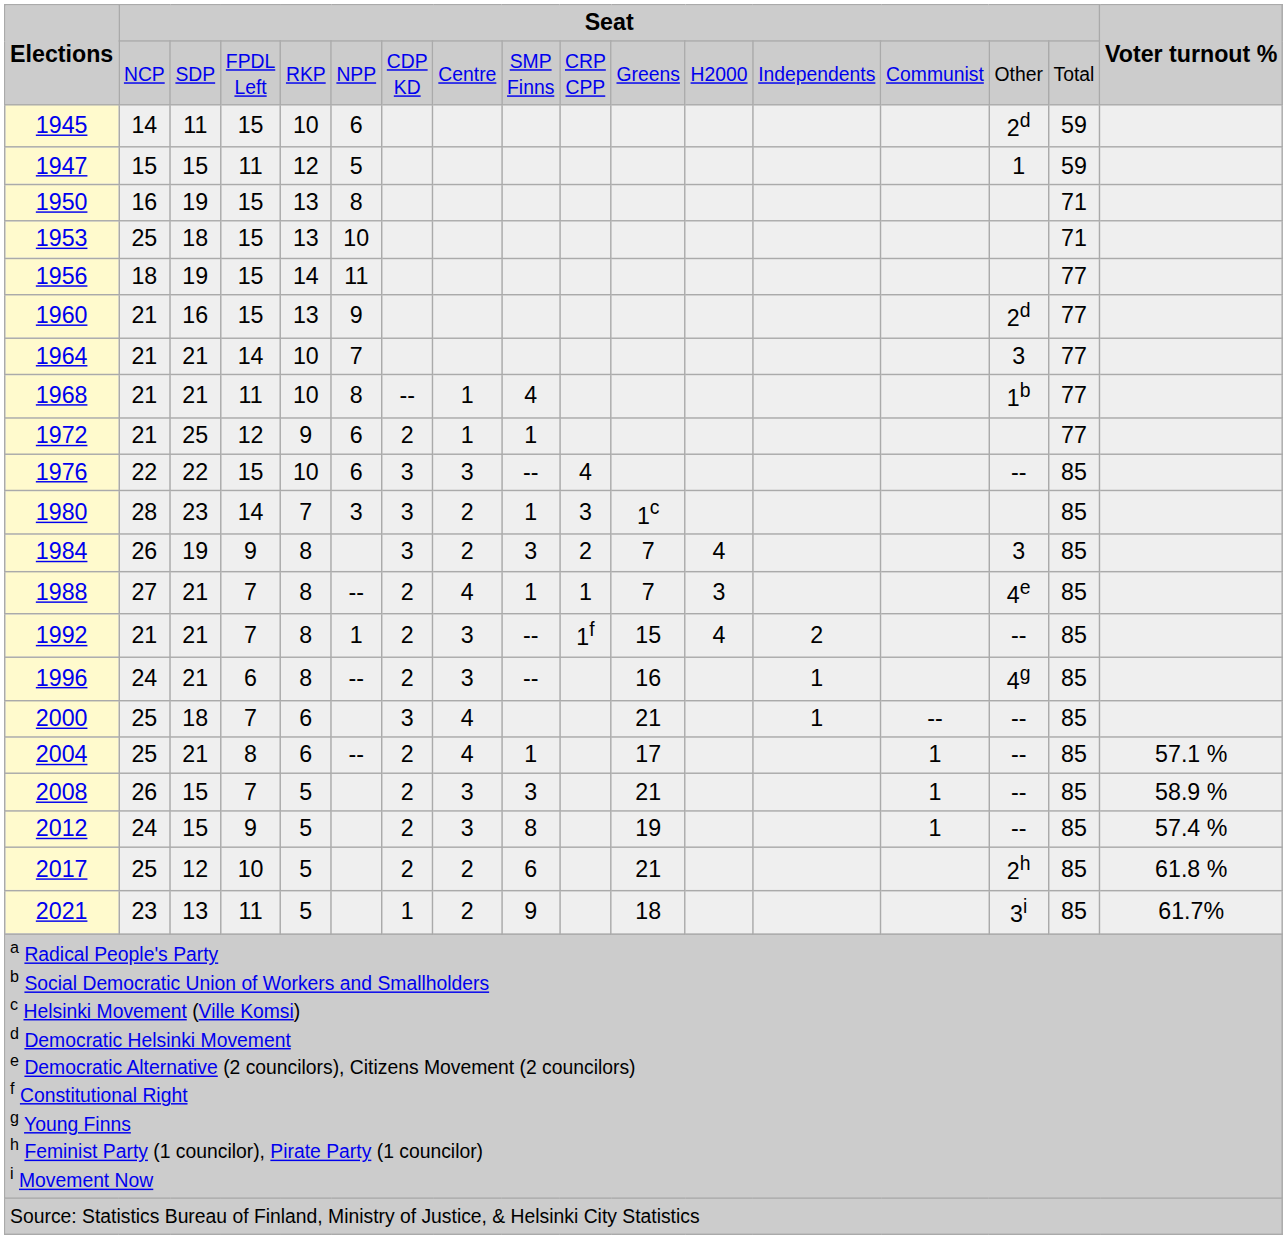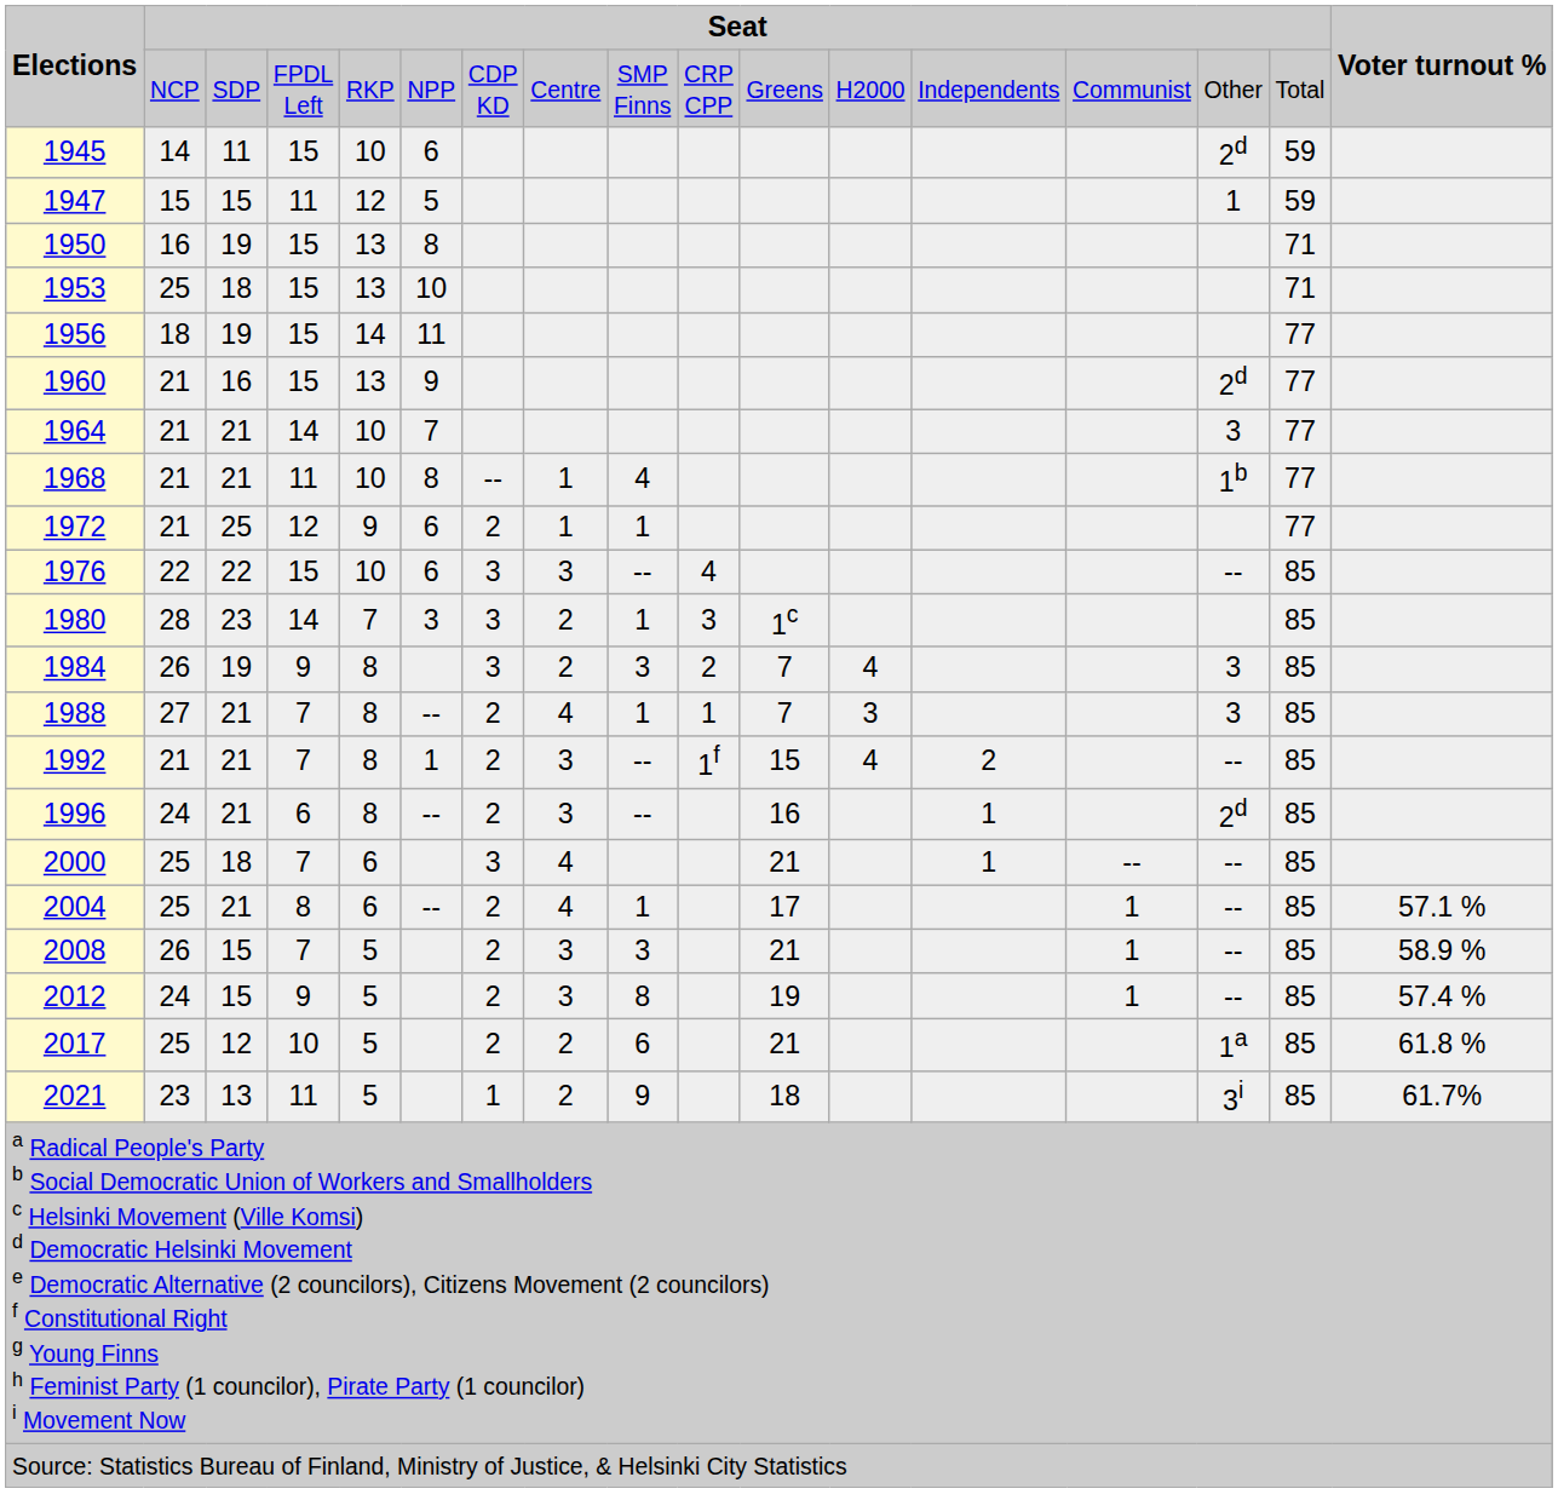 <table class="wikitable">
 <tr>
 <td style=background:#cccccc align=center rowspan=2><strong>Elections</strong></td>
 <td style=background:#cccccc align=center colspan=15><strong>Seat</strong></td>
 <td style=background:#cccccc align=center rowspan=2><strong>Voter turnout %</strong></td>
 </tr>
 <tr style=background:#cccccc align=center>
 <td><small><a href='#'>NCP</a></small></td>
 <td><small><a href='#'>SDP</a></small></td>
 <td><small><a href='#'>FPDL</a><br><a href='#'>Left</a></small></td>
 <td><small><a href='#'>RKP</a></small></td>
 <td><small><a href='#'>NPP</a></small></td>
 <td><small><a href='#'>CDP</a><br><a href='#'>KD</a></small></td>
 <td><small><a href='#'>Centre</a></small></td>
 <td><small><a href='#'>SMP</a><br><a href='#'>Finns</a></small></td>
 <td><small><a href='#'>CRP</a><br><a href='#'>CPP</a></small></td>
 <td><small><a href='#'>Greens</a></small></td>
 <td><small><a href='#'>H2000</a></small></td>
 <td><small><a href='#'>Independents</a></small></td>
 <td><small><a href='#'>Communist</a></small></td>
 <td><small>Other</small></td>
 <td><small>Total</small></td>
 </tr>
 <tr style=background:#efefef align=center>
 <td style="background:#fffacd;"><a href='#'>1945</a></td>
 <td>14</td>
 <td>11</td>
 <td>15</td>
 <td>10</td>
 <td>6</td>
 <td></td>
 <td></td>
 <td></td>
 <td></td>
 <td></td>
 <td></td>
 <td></td>
 <td></td>
 <td>2<sup>d</sup></td>
 <td>59</td>
 <td></td>
 </tr>
 <tr style=background:#efefef align=center>
 <td style="background:#fffacd;"><a href='#'>1947</a></td>
 <td>15</td>
 <td>15</td>
 <td>11</td>
 <td>12</td>
 <td>5</td>
 <td></td>
 <td></td>
 <td></td>
 <td></td>
 <td></td>
 <td></td>
 <td></td>
 <td></td>
 <td>1</td>
 <td>59</td>
 <td></td>
 </tr>
 <tr style=background:#efefef align=center>
 <td style="background:#fffacd;"><a href='#'>1950</a></td>
 <td>16</td>
 <td>19</td>
 <td>15</td>
 <td>13</td>
 <td>8</td>
 <td></td>
 <td></td>
 <td></td>
 <td></td>
 <td></td>
 <td></td>
 <td></td>
 <td></td>
 <td></td>
 <td>71</td>
 <td></td>
 </tr>
 <tr style=background:#efefef align=center>
 <td style="background:#fffacd;"><a href='#'>1953</a></td>
 <td>25</td>
 <td>18</td>
 <td>15</td>
 <td>13</td>
 <td>10</td>
 <td></td>
 <td></td>
 <td></td>
 <td></td>
 <td></td>
 <td></td>
 <td></td>
 <td></td>
 <td></td>
 <td>71</td>
 <td></td>
 </tr>
 <tr style=background:#efefef align=center>
 <td style="background:#fffacd;"><a href='#'>1956</a></td>
 <td>18</td>
 <td>19</td>
 <td>15</td>
 <td>14</td>
 <td>11</td>
 <td></td>
 <td></td>
 <td></td>
 <td></td>
 <td></td>
 <td></td>
 <td></td>
 <td></td>
 <td></td>
 <td>77</td>
 <td></td>
 </tr>
 <tr style=background:#efefef align=center>
 <td style="background:#fffacd;"><a href='#'>1960</a></td>
 <td>21</td>
 <td>16</td>
 <td>15</td>
 <td>13</td>
 <td>9</td>
 <td></td>
 <td></td>
 <td></td>
 <td></td>
 <td></td>
 <td></td>
 <td></td>
 <td></td>
 <td>2<sup>d</sup></td>
 <td>77</td>
 <td></td>
 </tr>
 <tr style=background:#efefef align=center>
 <td style="background:#fffacd;"><a href='#'>1964</a></td>
 <td>21</td>
 <td>21</td>
 <td>14</td>
 <td>10</td>
 <td>7</td>
 <td></td>
 <td></td>
 <td></td>
 <td></td>
 <td></td>
 <td></td>
 <td></td>
 <td></td>
 <td>3</td>
 <td>77</td>
 <td></td>
 </tr>
 <tr style=background:#efefef align=center>
 <td style="background:#fffacd;"><a href='#'>1968</a></td>
 <td>21</td>
 <td>21</td>
 <td>11</td>
 <td>10</td>
 <td>8</td>
 <td>--</td>
 <td>1</td>
 <td>4</td>
 <td></td>
 <td></td>
 <td></td>
 <td></td>
 <td></td>
 <td>1<sup>b</sup></td>
 <td>77</td>
 <td></td>
 </tr>
 <tr style=background:#efefef align=center>
 <td style="background:#fffacd;"><a href='#'>1972</a></td>
 <td>21</td>
 <td>25</td>
 <td>12</td>
 <td>9</td>
 <td>6</td>
 <td>2</td>
 <td>1</td>
 <td>1</td>
 <td></td>
 <td></td>
 <td></td>
 <td></td>
 <td></td>
 <td></td>
 <td>77</td>
 <td></td>
 </tr>
 <tr style=background:#efefef align=center>
 <td style="background:#fffacd;"><a href='#'>1976</a></td>
 <td>22</td>
 <td>22</td>
 <td>15</td>
 <td>10</td>
 <td>6</td>
 <td>3</td>
 <td>3</td>
 <td>--</td>
 <td>4</td>
 <td></td>
 <td></td>
 <td></td>
 <td></td>
 <td>--</td>
 <td>85</td>
 <td></td>
 </tr>
 <tr style=background:#efefef align=center>
 <td style="background:#fffacd;"><a href='#'>1980</a></td>
 <td>28</td>
 <td>23</td>
 <td>14</td>
 <td>7</td>
 <td>3</td>
 <td>3</td>
 <td>2</td>
 <td>1</td>
 <td>3</td>
 <td>1<sup>c</sup></td>
 <td></td>
 <td></td>
 <td></td>
 <td></td>
 <td>85</td>
 <td></td>
 </tr>
 <tr style=background:#efefef align=center>
 <td style="background:#fffacd;"><a href='#'>1984</a></td>
 <td>26</td>
 <td>19</td>
 <td>9</td>
 <td>8</td>
 <td></td>
 <td>3</td>
 <td>2</td>
 <td>3</td>
 <td>2</td>
 <td>7</td>
 <td>4</td>
 <td></td>
 <td></td>
 <td>3</td>
 <td>85</td>
 <td></td>
 </tr>
 <tr style=background:#efefef align=center>
 <td style="background:#fffacd;"><a href='#'>1988</a></td>
 <td>27</td>
 <td>21</td>
 <td>7</td>
 <td>8</td>
 <td>--</td>
 <td>2</td>
 <td>4</td>
 <td>1</td>
 <td>1</td>
 <td>7</td>
 <td>3</td>
 <td></td>
 <td></td>
-<td>4<sup>e</sup></td>
+<td>3</td>
 <td>85</td>
 <td></td>
 </tr>
 <tr style=background:#efefef align=center>
 <td style="background:#fffacd;"><a href='#'>1992</a></td>
 <td>21</td>
 <td>21</td>
 <td>7</td>
 <td>8</td>
 <td>1</td>
 <td>2</td>
 <td>3</td>
 <td>--</td>
 <td>1<sup>f</sup></td>
 <td>15</td>
 <td>4</td>
 <td>2</td>
 <td></td>
 <td>--</td>
 <td>85</td>
 <td></td>
 </tr>
 <tr style=background:#efefef align=center>
 <td style="background:#fffacd;"><a href='#'>1996</a></td>
 <td>24</td>
 <td>21</td>
 <td>6</td>
 <td>8</td>
 <td>--</td>
 <td>2</td>
 <td>3</td>
 <td>--</td>
 <td></td>
 <td>16</td>
 <td></td>
 <td>1</td>
 <td></td>
-<td>4<sup>g</sup></td>
+<td>2<sup>d</sup></td>
 <td>85</td>
 <td></td>
 </tr>
 <tr style=background:#efefef align=center>
 <td style="background:#fffacd;"><a href='#'>2000</a></td>
 <td>25</td>
 <td>18</td>
 <td>7</td>
 <td>6</td>
 <td></td>
 <td>3</td>
 <td>4</td>
 <td></td>
 <td></td>
 <td>21</td>
 <td></td>
 <td>1</td>
 <td>--</td>
 <td>--</td>
 <td>85</td>
 <td></td>
 </tr>
 <tr style=background:#efefef align=center>
 <td style="background:#fffacd;"><a href='#'>2004</a></td>
 <td>25</td>
 <td>21</td>
 <td>8</td>
 <td>6</td>
 <td>--</td>
 <td>2</td>
 <td>4</td>
 <td>1</td>
 <td></td>
 <td>17</td>
 <td></td>
 <td></td>
 <td>1</td>
 <td>--</td>
 <td>85</td>
 <td>57.1 %</td>
 </tr>
 <tr style=background:#efefef align=center>
 <td style="background:#fffacd;"><a href='#'>2008</a></td>
 <td>26</td>
 <td>15</td>
 <td>7</td>
 <td>5</td>
 <td></td>
 <td>2</td>
 <td>3</td>
 <td>3</td>
 <td></td>
 <td>21</td>
 <td></td>
 <td></td>
 <td>1</td>
 <td>--</td>
 <td>85</td>
 <td>58.9 %</td>
 </tr>
 <tr style=background:#efefef align=center>
 <td style="background:#fffacd;"><a href='#'>2012</a></td>
 <td>24</td>
 <td>15</td>
 <td>9</td>
 <td>5</td>
 <td></td>
 <td>2</td>
 <td>3</td>
 <td>8</td>
 <td></td>
 <td>19</td>
 <td></td>
 <td></td>
 <td>1</td>
 <td>--</td>
 <td>85</td>
 <td>57.4 %</td>
 </tr>
 <tr style=background:#efefef align=center>
 <td style="background:#fffacd;"><a href='#'>2017</a></td>
 <td>25</td>
 <td>12</td>
 <td>10</td>
 <td>5</td>
 <td></td>
 <td>2</td>
 <td>2</td>
 <td>6</td>
 <td></td>
 <td>21</td>
 <td></td>
 <td></td>
 <td></td>
-<td>2<sup>h</sup></td>
+<td>1<sup>a</sup></td>
 <td>85</td>
 <td>61.8 %</td>
 </tr>
 <tr style=background:#efefef align=center>
 <td style="background:#fffacd;"><a href='#'>2021</a></td>
 <td>23</td>
 <td>13</td>
 <td>11</td>
 <td>5</td>
 <td></td>
 <td>1</td>
 <td>2</td>
 <td>9</td>
 <td></td>
 <td>18</td>
 <td></td>
 <td></td>
 <td></td>
 <td>3<sup>i</sup></td>
 <td>85</td>
 <td>61.7%</td>
 </tr>
 <tr style=background:#cccccc>
 <td colspan=17><small><sup>a</sup> <a href='#'>Radical People's Party</a>  <br><sup>b</sup> <a href='#'>Social Democratic Union of Workers and Smallholders</a><br><sup>c</sup> <a href='#'>Helsinki Movement</a> (<a href='#'>Ville Komsi</a>)<br><sup>d</sup> <a href='#'>Democratic Helsinki Movement</a><br><sup>e</sup> <a href='#'>Democratic Alternative</a> (2 councilors), Citizens Movement (2 councilors)<br><sup>f</sup> <a href='#'>Constitutional Right</a> <br><sup>g</sup> <a href='#'>Young Finns</a> <br><sup>h</sup> <a href='#'>Feminist Party</a> (1 councilor), <a href='#'>Pirate Party</a> (1 councilor)<br><sup>i</sup> <a href='#'>Movement Now</a></small></td>
 </tr>
 <tr style=background:#cccccc>
 <td colspan=17><small>Source: Statistics Bureau of Finland, Ministry of Justice, & Helsinki City Statistics</small></td>
 </tr>
 </table>
